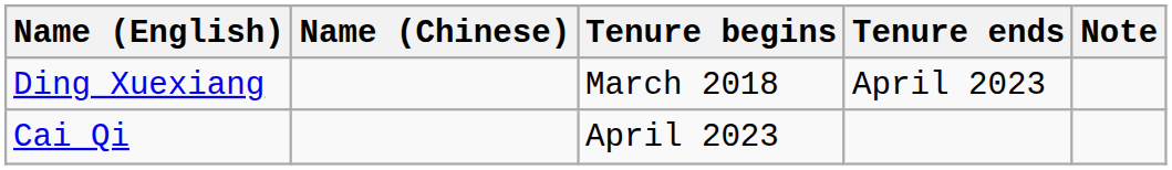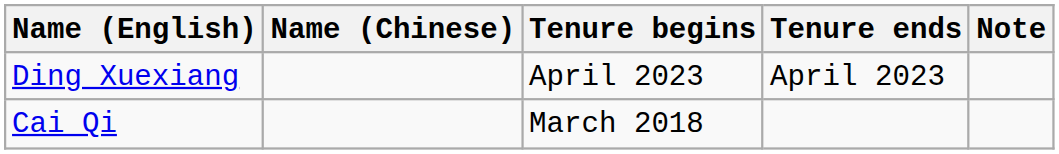 <table class="wikitable">
 <tr>
 <th>Name (English)</th>
 <th>Name (Chinese)</th>
 <th>Tenure begins</th>
 <th>Tenure ends</th>
 <th>Note</th>
 </tr>
 <tr>
 <td><a href='#'>Ding Xuexiang</a></td>
 <td></td>
-<td>March 2018</td>
+<td>April 2023</td>
 <td>April 2023</td>
 <td></td>
 </tr>
 <tr>
 <td><a href='#'>Cai Qi</a></td>
 <td></td>
-<td>April 2023</td>
+<td>March 2018</td>
 <td></td>
 <td></td>
 </tr>
 </table>
